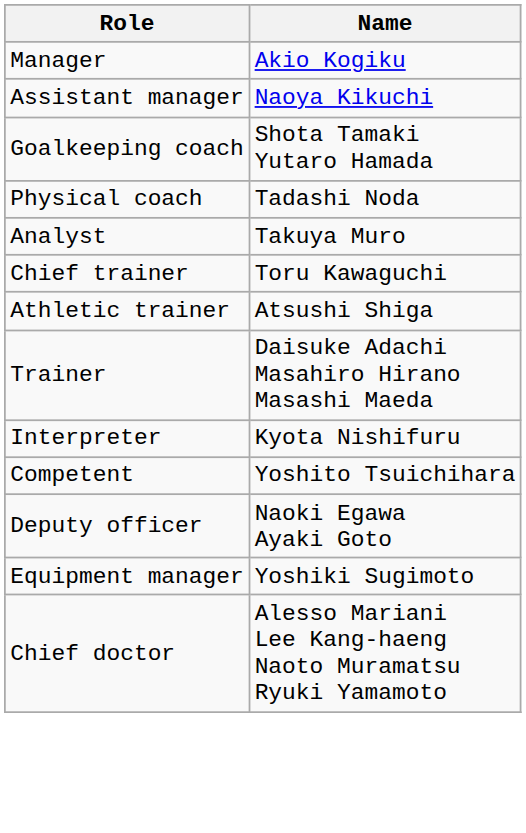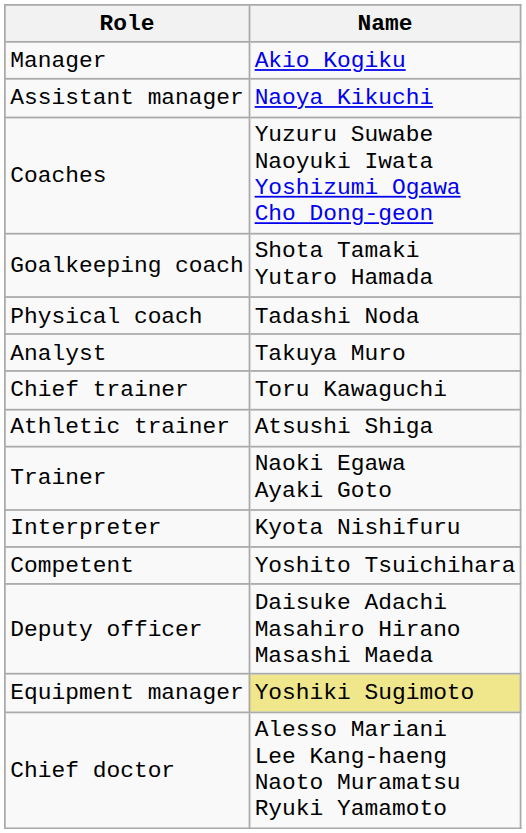 <table class="wikitable">
 <tr>
 <th>Role</th>
 <th>Name</th>
 </tr>
 <tr>
 <td>Manager</td>
 <td> <a href='#'>Akio Kogiku</a></td>
 </tr>
 <tr>
 <td>Assistant manager</td>
 <td> <a href='#'>Naoya Kikuchi</a></td>
+</tr>
+<tr>
+<td>Coaches</td>
+<td> Yuzuru Suwabe <br>  Naoyuki Iwata <br>   <a href='#'>Yoshizumi Ogawa</a> <br>  <a href='#'>Cho Dong-geon</a></td>
 </tr>
 <tr>
 <td>Goalkeeping coach</td>
 <td> Shota Tamaki <br>  Yutaro Hamada</td>
 </tr>
 <tr>
 <td>Physical coach</td>
 <td> Tadashi Noda</td>
 </tr>
 <tr>
 <td>Analyst</td>
 <td> Takuya Muro</td>
 </tr>
 <tr>
 <td>Chief trainer</td>
 <td> Toru Kawaguchi</td>
 </tr>
 <tr>
 <td>Athletic trainer</td>
 <td> Atsushi Shiga</td>
 </tr>
 <tr>
 <td>Trainer</td>
-<td> Daisuke Adachi <br>  Masahiro Hirano <br>  Masashi Maeda</td>
+<td> Naoki Egawa <br>  Ayaki Goto</td>
 </tr>
 <tr>
 <td>Interpreter</td>
 <td> Kyota Nishifuru</td>
 </tr>
 <tr>
 <td>Competent</td>
 <td> Yoshito Tsuichihara</td>
 </tr>
 <tr>
 <td>Deputy officer</td>
-<td> Naoki Egawa <br>  Ayaki Goto</td>
+<td> Daisuke Adachi <br>  Masahiro Hirano <br>  Masashi Maeda</td>
 </tr>
 <tr>
 <td>Equipment manager</td>
-<td> Yoshiki Sugimoto</td>
+<td style="background: khaki;"> Yoshiki Sugimoto</td>
 </tr>
 <tr>
 <td>Chief doctor</td>
 <td> Alesso Mariani <br>  Lee Kang-haeng <br>  Naoto Muramatsu <br>  Ryuki Yamamoto</td>
 </tr>
 <tr>
 </tr>
 </table>
